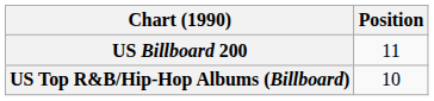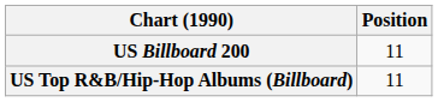 <table class="wikitable sortable plainrowheaders">
 <tr>
 <th scope="col">Chart (1990)</th>
 <th scope="col">Position</th>
 </tr>
 <tr>
 <th scope="row">US <em>Billboard</em> 200</th>
 <td style="text-align:center;">11</td>
 </tr>
 <tr>
 <th scope="row">US Top R&B/Hip-Hop Albums (<em>Billboard</em>)</th>
-<td style="text-align:center;">10</td>
+<td style="text-align:center;">11</td>
 </tr>
 </table>
